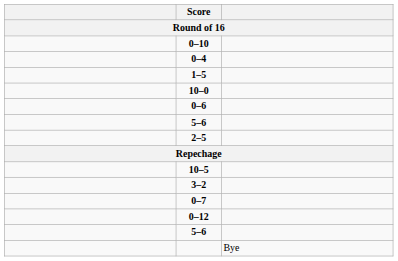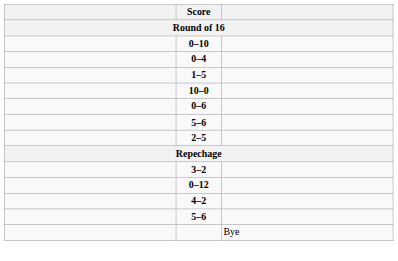 <table class="wikitable" style="text-align: left;">
 <tr>
 <th align="right" width="270"></th>
 <th width="65">Score</th>
 <th align="left" width="270"></th>
 </tr>
 <tr>
 <th colspan="3">Round of 16</th>
 </tr>
 <tr>
 <td></td>
 <td align=center><strong>0–10</strong></td>
 <td><strong></strong></td>
 </tr>
 <tr>
 <td></td>
 <td align=center><strong>0–4</strong></td>
 <td><strong></strong></td>
 </tr>
 <tr>
 <td></td>
 <td align=center><strong>1–5</strong></td>
 <td><strong></strong></td>
 </tr>
 <tr>
 <td><strong></strong></td>
 <td align=center><strong>10–0</strong></td>
 <td></td>
 </tr>
 <tr>
 <td></td>
 <td align=center><strong>0–6</strong></td>
 <td><strong></strong></td>
 </tr>
 <tr>
 <td></td>
 <td align=center><strong>5–6</strong></td>
 <td><strong></strong></td>
 </tr>
 <tr>
 <td></td>
 <td align=center><strong>2–5</strong></td>
 <td><strong></strong></td>
 </tr>
 <tr>
 <th colspan="3">Repechage</th>
 </tr>
 <tr>
 <td><strong></strong></td>
-<td align=center><strong>10–5</strong></td>
-<td></td>
-</tr>
-<tr>
-<td><strong></strong></td>
 <td align=center><strong>3–2</strong></td>
 <td></td>
 </tr>
 <tr>
 <td></td>
-<td align=center><strong>0–7</strong></td>
+<td align=center><strong>0–12</strong></td>
 <td><strong></strong></td>
 </tr>
 <tr>
+<td><strong></strong></td>
+<td align=center><strong>4–2</strong></td>
 <td></td>
-<td align=center><strong>0–12</strong></td>
-<td><strong></strong></td>
 </tr>
 <tr>
 <td></td>
 <td align=center><strong>5–6</strong></td>
 <td><strong></strong></td>
 </tr>
 <tr>
 <td><strong></strong></td>
 <td align=center></td>
 <td>Bye</td>
 </tr>
 </table>
